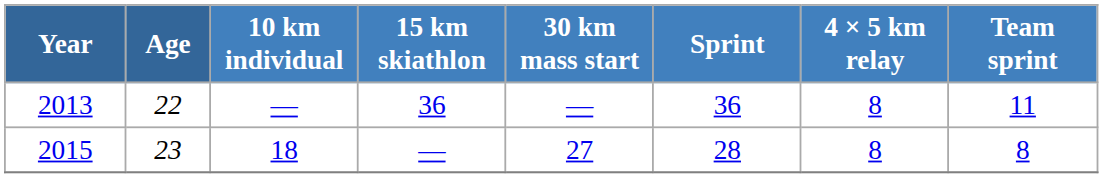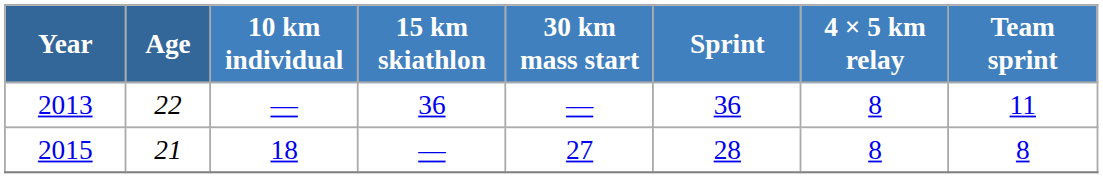 <table class="wikitable" style="font-size:95%; text-align:center; border:grey solid 1px; border-collapse:collapse; background:#ffffff;">
 <tr>
 <th style="background-color:#369; color:white; width:60px;"> Year </th>
 <th style="background-color:#369; color:white; width:40px;"> Age </th>
 <th style="background-color:#4180be; color:white; width:75px;"> 10 km <br> individual </th>
 <th style="background-color:#4180be; color:white; width:75px;"> 15 km <br> skiathlon </th>
 <th style="background-color:#4180be; color:white; width:75px;"> 30 km <br> mass start </th>
 <th style="background-color:#4180be; color:white; width:75px;"> Sprint </th>
 <th style="background-color:#4180be; color:white; width:75px;"> 4 × 5 km <br> relay </th>
 <th style="background-color:#4180be; color:white; width:75px;"> Team <br> sprint </th>
 </tr>
 <tr>
 <td><a href='#'>2013</a></td>
 <td><em>22</em></td>
 <td><a href='#'>—</a></td>
 <td><a href='#'>36</a></td>
 <td><a href='#'>—</a></td>
 <td><a href='#'>36</a></td>
 <td><a href='#'>8</a></td>
 <td><a href='#'>11</a></td>
 </tr>
 <tr>
 <td><a href='#'>2015</a></td>
-<td><em>23</em></td>
+<td><em>21</em></td>
 <td><a href='#'>18</a></td>
 <td><a href='#'>—</a></td>
 <td><a href='#'>27</a></td>
 <td><a href='#'>28</a></td>
 <td><a href='#'>8</a></td>
 <td><a href='#'>8</a></td>
 </tr>
 <tr>
 </tr>
 </table>
